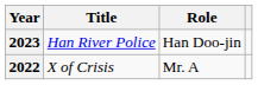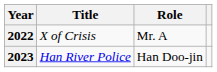 <table class="wikitable plainrowheaders sortable">
 <tr>
 <th scope="col">Year</th>
 <th scope="col">Title</th>
 <th scope="col">Role</th>
 <th scope="col" class="unsortable"></th>
 </tr>
 <tr>
+<th scope="row">2022</th>
+<td><em>X of Crisis</em></td>
+<td>Mr. A</td>
+<td style="text-align:center"></td>
+</tr>
+<tr>
 <th scope="row">2023</th>
 <td><em><a href='#'>Han River Police</a></em></td>
 <td>Han Doo-jin</td>
 <td style="text-align:center"></td>
 </tr>
-<tr>
-<th scope="row">2022</th>
-<td><em>X of Crisis</em></td>
-<td>Mr. A</td>
-<td style="text-align:center"></td>
-</tr>
 </table>
